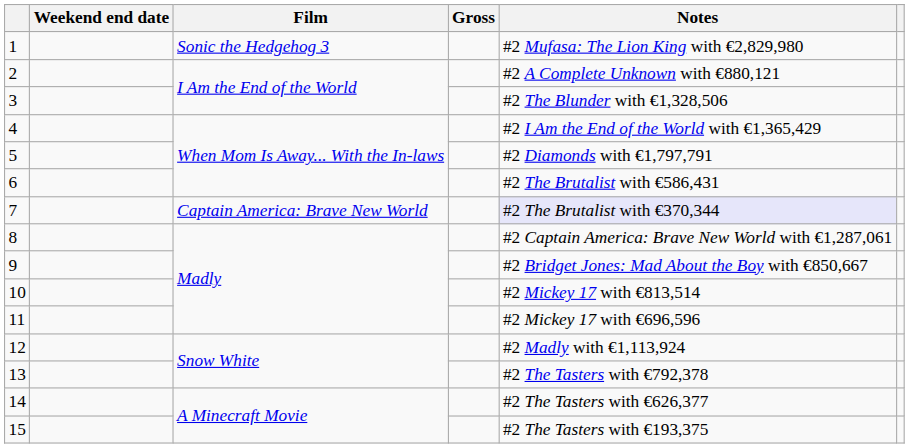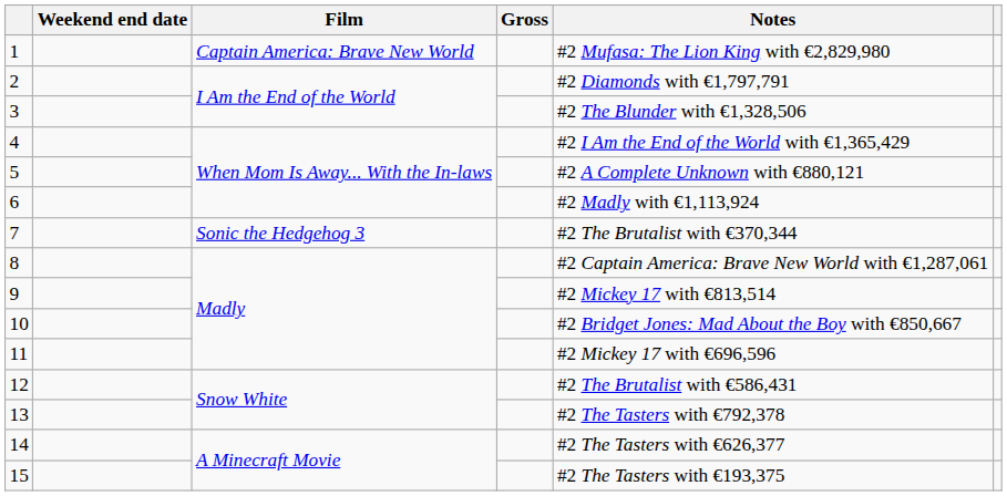 <table class="wikitable sortable">
 <tr>
 <th></th>
 <th>Weekend end date</th>
 <th>Film</th>
 <th>Gross</th>
 <th class="unsortable">Notes</th>
 <th class="unsortable"></th>
 </tr>
 <tr>
 <td>1</td>
 <td></td>
-<td><em><a href='#'>Sonic the Hedgehog 3</a></em></td>
+<td><em><a href='#'>Captain America: Brave New World</a></em></td>
 <td></td>
 <td>#2 <em><a href='#'>Mufasa: The Lion King</a></em> with €2,829,980</td>
 <td></td>
 </tr>
 <tr>
 <td>2</td>
 <td></td>
 <td rowspan =2><em><a href='#'>I Am the End of the World</a></em></td>
 <td></td>
-<td>#2 <em><a href='#'>A Complete Unknown</a></em> with €880,121</td>
+<td>#2 <em><a href='#'>Diamonds</a></em>  with €1,797,791</td>
 <td></td>
 </tr>
 <tr>
 <td>3</td>
 <td></td>
 <td></td>
 <td>#2 <em><a href='#'>The Blunder</a></em> with €1,328,506</td>
 <td></td>
 </tr>
 <tr>
 <td>4</td>
 <td></td>
 <td rowspan="3"><em><a href='#'>When Mom Is Away... With the In-laws</a></em></td>
 <td></td>
 <td>#2 <em><a href='#'>I Am the End of the World</a></em> with €1,365,429</td>
 <td></td>
 </tr>
 <tr>
 <td>5</td>
 <td></td>
 <td></td>
-<td>#2 <em><a href='#'>Diamonds</a></em>  with €1,797,791</td>
+<td>#2 <em><a href='#'>A Complete Unknown</a></em> with €880,121</td>
 <td></td>
 </tr>
 <tr>
 <td>6</td>
 <td></td>
 <td></td>
-<td>#2 <em><a href='#'>The Brutalist</a></em> with €586,431</td>
+<td>#2 <em><a href='#'>Madly</a></em> with €1,113,924</td>
 <td></td>
 </tr>
 <tr>
 <td>7</td>
 <td></td>
-<td><em><a href='#'>Captain America: Brave New World</a></em></td>
+<td><em><a href='#'>Sonic the Hedgehog 3</a></em></td>
 <td></td>
-<td style="background: lavender;">#2 <em>The Brutalist</em> with €370,344</td>
+<td>#2 <em>The Brutalist</em> with €370,344</td>
 <td></td>
 </tr>
 <tr>
 <td>8</td>
 <td></td>
 <td rowspan="4"><em><a href='#'>Madly</a></em></td>
 <td></td>
 <td>#2 <em>Captain America: Brave New World</em> with €1,287,061</td>
 <td></td>
 </tr>
 <tr>
 <td>9</td>
 <td></td>
 <td></td>
-<td>#2 <em><a href='#'>Bridget Jones: Mad About the Boy</a></em> with €850,667</td>
+<td>#2 <em><a href='#'>Mickey 17</a></em> with €813,514</td>
 <td></td>
 </tr>
 <tr>
 <td>10</td>
 <td></td>
 <td></td>
-<td>#2 <em><a href='#'>Mickey 17</a></em> with €813,514</td>
+<td>#2 <em><a href='#'>Bridget Jones: Mad About the Boy</a></em> with €850,667</td>
 <td></td>
 </tr>
 <tr>
 <td>11</td>
 <td></td>
 <td></td>
 <td>#2 <em>Mickey 17</em> with €696,596</td>
 <td></td>
 </tr>
 <tr>
 <td>12</td>
 <td></td>
 <td rowspan =2><em><a href='#'>Snow White</a></em></td>
 <td></td>
-<td>#2 <em><a href='#'>Madly</a></em> with €1,113,924</td>
+<td>#2 <em><a href='#'>The Brutalist</a></em> with €586,431</td>
 <td></td>
 </tr>
 <tr>
 <td>13</td>
 <td></td>
 <td></td>
 <td>#2 <em><a href='#'>The Tasters</a></em> with €792,378</td>
 <td></td>
 </tr>
 <tr>
 <td>14</td>
 <td></td>
 <td rowspan="2"><em><a href='#'>A Minecraft Movie</a></em></td>
 <td></td>
 <td>#2 <em>The Tasters</em> with €626,377</td>
 <td></td>
 </tr>
 <tr>
 <td>15</td>
 <td></td>
 <td></td>
 <td>#2 <em>The Tasters</em> with €193,375</td>
 <td></td>
 </tr>
 </table>
